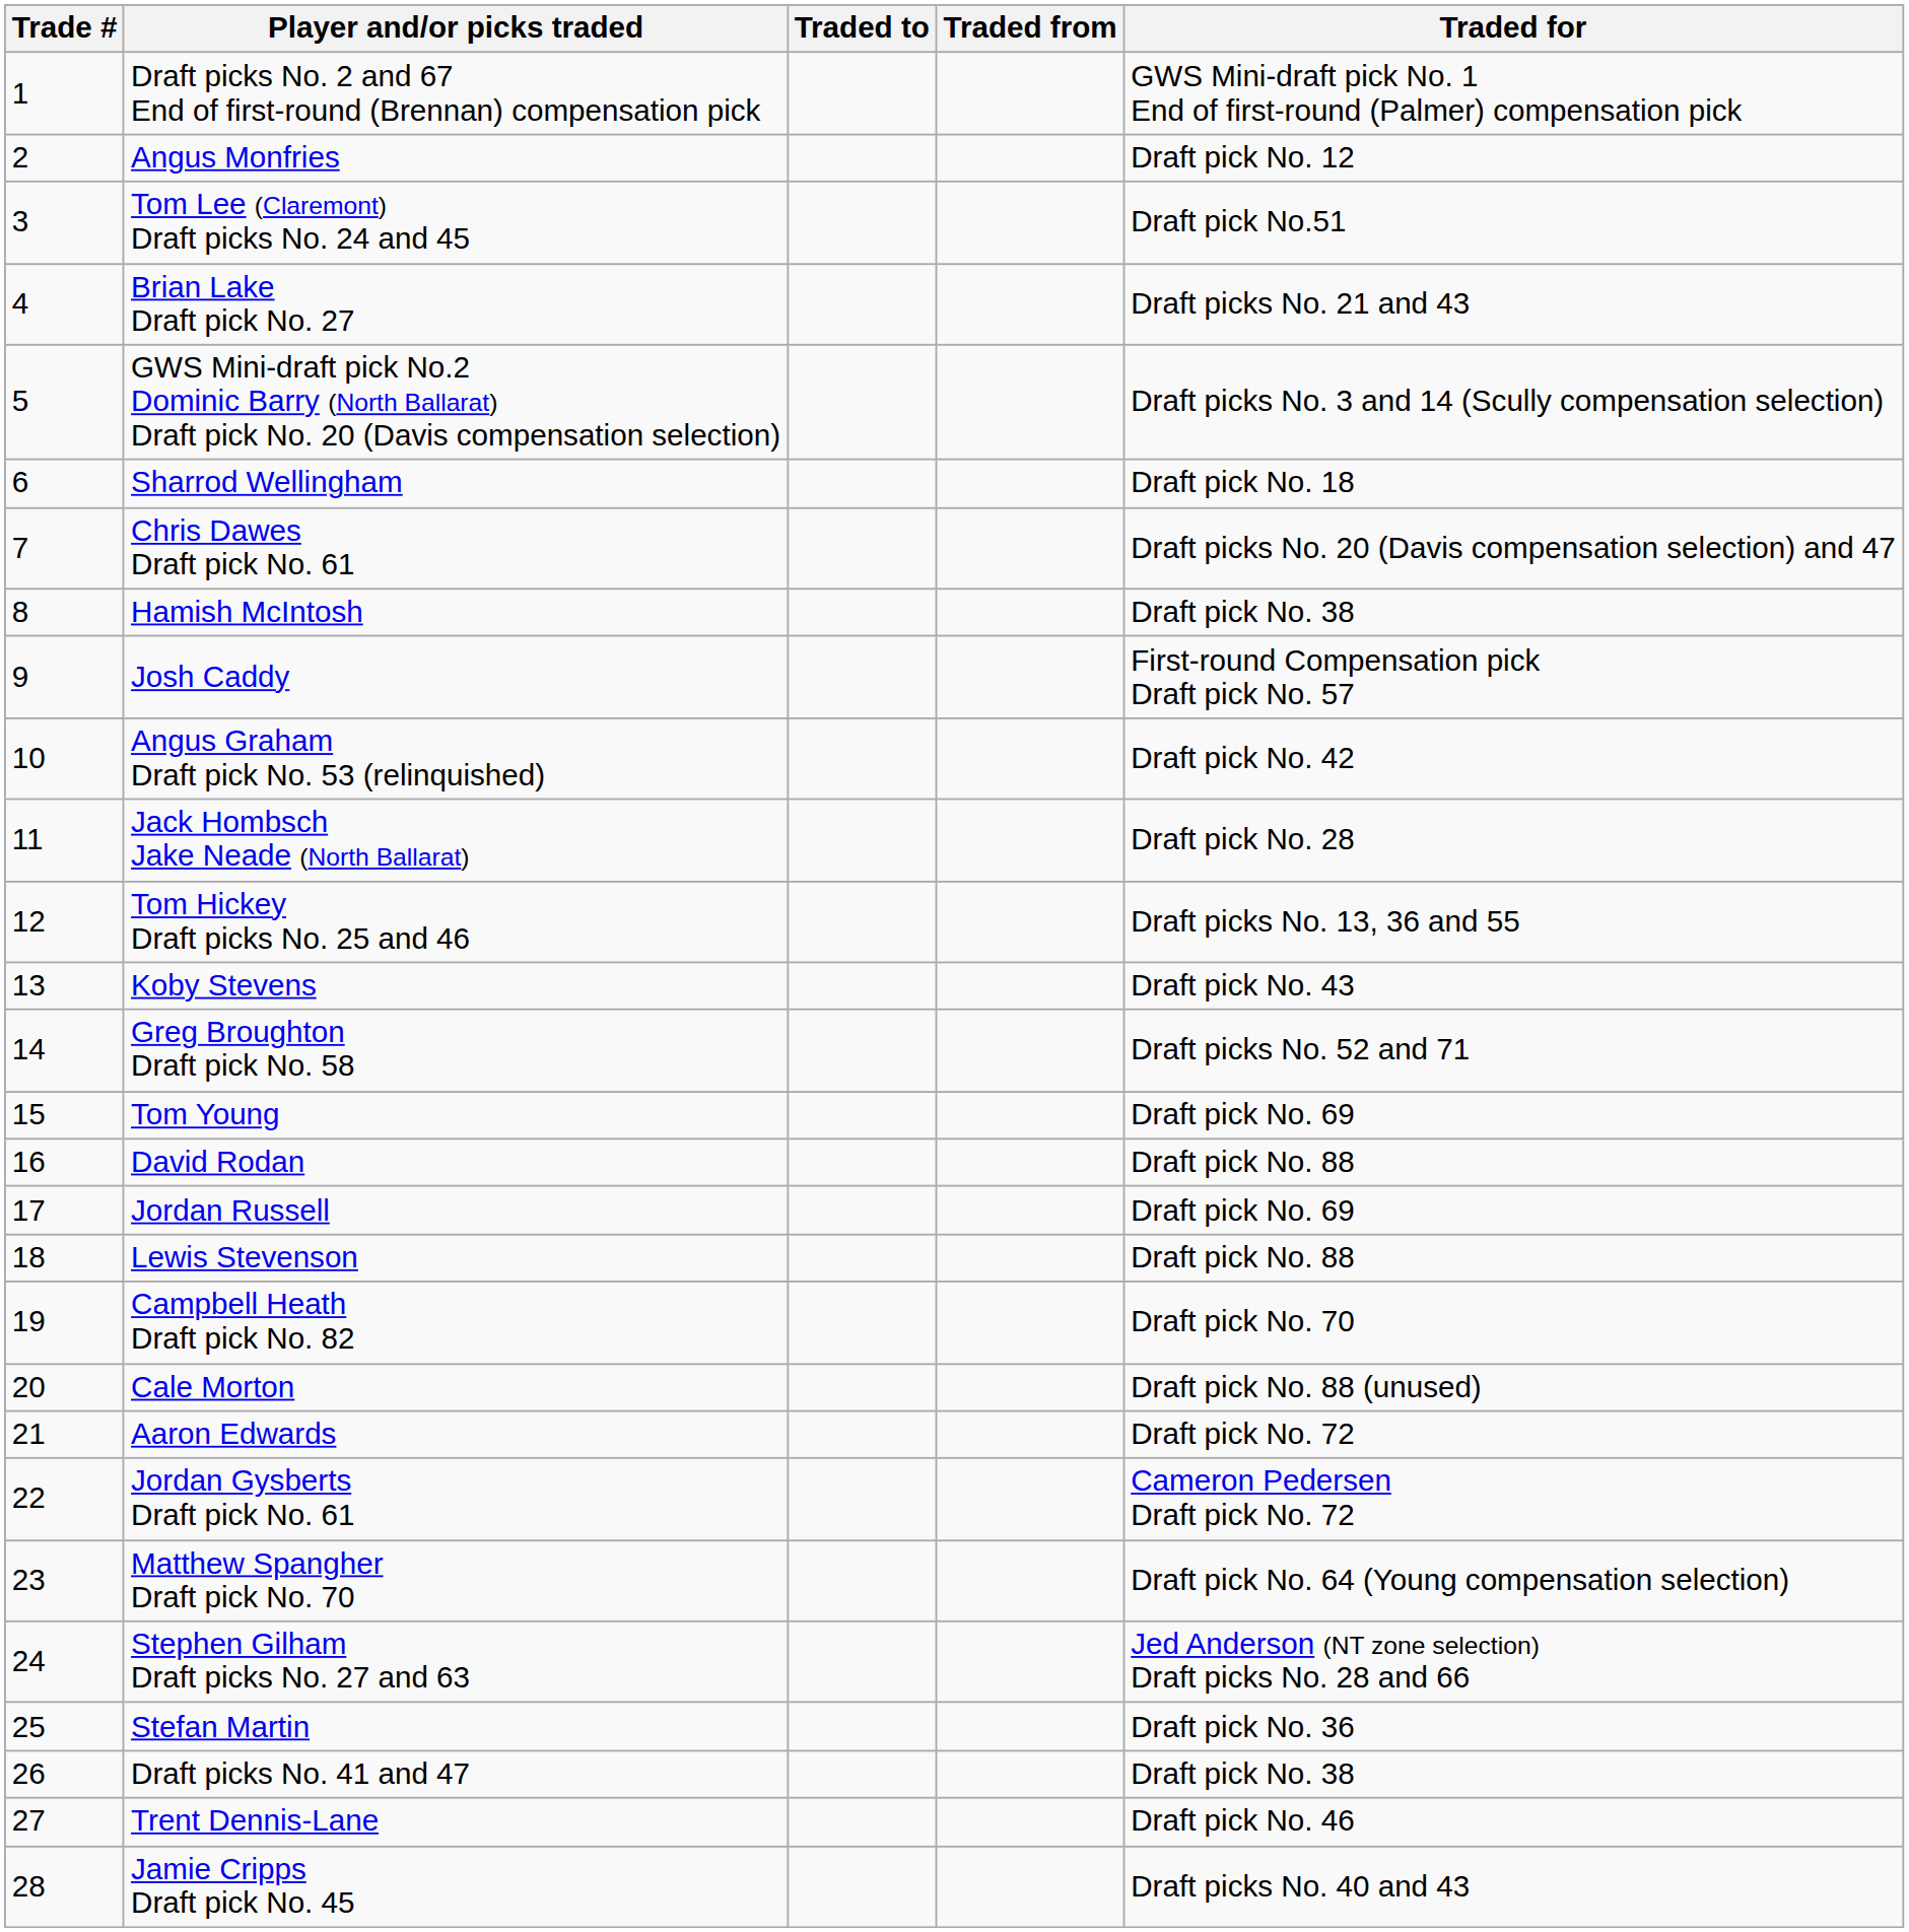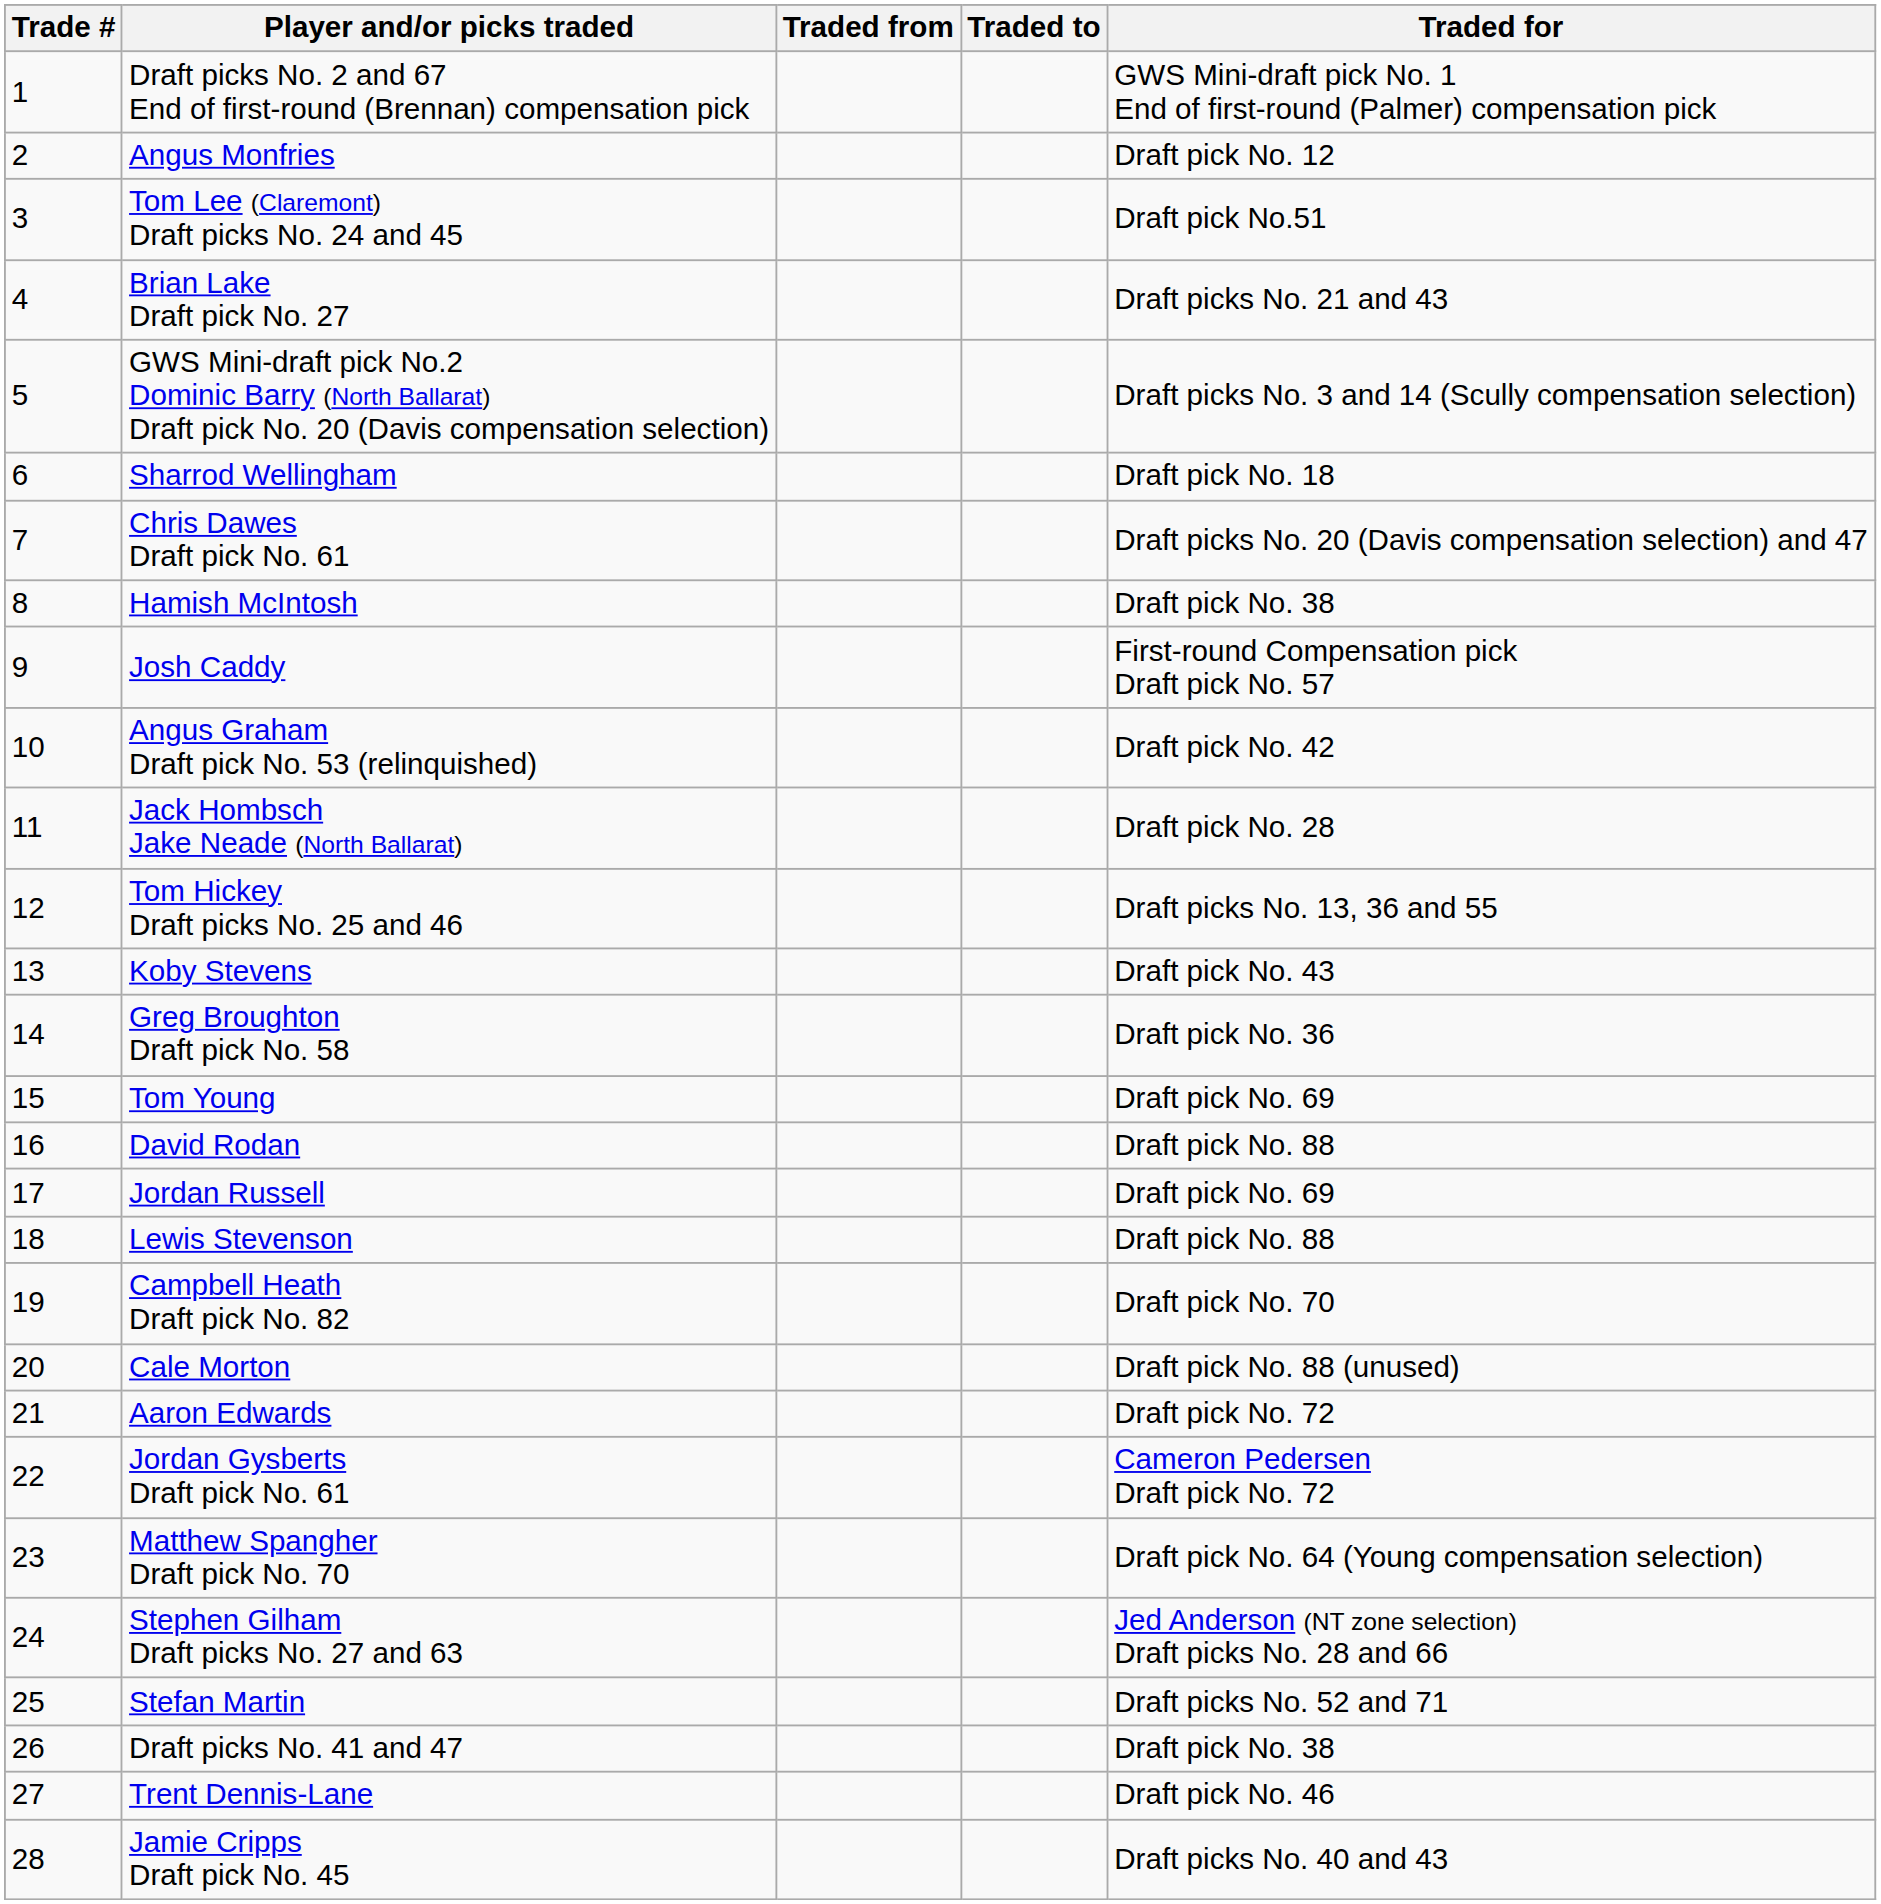 <table class="wikitable sortable">
 <tr>
 <th>Trade #</th>
 <th>Player and/or picks traded</th>
+<th>Traded from</th>
 <th>Traded to</th>
-<th>Traded from</th>
 <th>Traded for</th>
 </tr>
 <tr>
 <td>1</td>
 <td>Draft picks No. 2 and 67<br> End of first-round (Brennan) compensation pick</td>
 <td></td>
 <td></td>
 <td>GWS Mini-draft pick No. 1<br>End of first-round (Palmer) compensation pick</td>
 </tr>
 <tr>
 <td>2</td>
 <td><a href='#'>Angus Monfries</a></td>
 <td></td>
 <td></td>
 <td>Draft pick No. 12</td>
 </tr>
 <tr>
 <td>3</td>
 <td><a href='#'>Tom Lee</a> <small>(<a href='#'>Claremont</a>)</small><br> Draft picks No. 24 and 45</td>
 <td></td>
 <td></td>
 <td>Draft pick No.51</td>
 </tr>
 <tr>
 <td>4</td>
 <td><a href='#'>Brian Lake</a> <br> Draft pick No. 27</td>
 <td></td>
 <td></td>
 <td>Draft picks No. 21 and 43</td>
 </tr>
 <tr>
 <td>5</td>
 <td>GWS Mini-draft pick No.2 <br> <a href='#'>Dominic Barry</a> <small>(<a href='#'>North Ballarat</a>)</small> <br> Draft pick No. 20 (Davis compensation selection)</td>
 <td></td>
 <td></td>
 <td>Draft picks No. 3 and 14 (Scully compensation selection)</td>
 </tr>
 <tr>
 <td>6</td>
 <td><a href='#'>Sharrod Wellingham</a></td>
 <td></td>
 <td></td>
 <td>Draft pick No. 18</td>
 </tr>
 <tr>
 <td>7</td>
 <td><a href='#'>Chris Dawes</a> <br> Draft pick No. 61</td>
 <td></td>
 <td></td>
 <td>Draft picks No. 20 (Davis compensation selection) and 47</td>
 </tr>
 <tr>
 <td>8</td>
 <td><a href='#'>Hamish McIntosh</a></td>
 <td></td>
 <td></td>
 <td>Draft pick No. 38</td>
 </tr>
 <tr>
 <td>9</td>
 <td><a href='#'>Josh Caddy</a></td>
 <td></td>
 <td></td>
 <td>First-round Compensation pick <br> Draft pick No. 57</td>
 </tr>
 <tr>
 <td>10</td>
 <td><a href='#'>Angus Graham</a> <br> Draft pick No. 53 (relinquished)</td>
 <td></td>
 <td></td>
 <td>Draft pick No. 42</td>
 </tr>
 <tr>
 <td>11</td>
 <td><a href='#'>Jack Hombsch</a> <br> <a href='#'>Jake Neade</a> <small>(<a href='#'>North Ballarat</a>)</small></td>
 <td></td>
 <td></td>
 <td>Draft pick No. 28</td>
 </tr>
 <tr>
 <td>12</td>
 <td><a href='#'>Tom Hickey</a> <br> Draft picks No. 25 and 46</td>
 <td></td>
 <td></td>
 <td>Draft picks No. 13, 36 and 55</td>
 </tr>
 <tr>
 <td>13</td>
 <td><a href='#'>Koby Stevens</a></td>
 <td></td>
 <td></td>
 <td>Draft pick No. 43</td>
 </tr>
 <tr>
 <td>14</td>
 <td><a href='#'>Greg Broughton</a> <br> Draft pick No. 58</td>
 <td></td>
 <td></td>
-<td>Draft picks No. 52 and 71</td>
+<td>Draft pick No. 36</td>
 </tr>
 <tr>
 <td>15</td>
 <td><a href='#'>Tom Young</a></td>
 <td></td>
 <td></td>
 <td>Draft pick No. 69</td>
 </tr>
 <tr>
 <td>16</td>
 <td><a href='#'>David Rodan</a></td>
 <td></td>
 <td></td>
 <td>Draft pick No. 88</td>
 </tr>
 <tr>
 <td>17</td>
 <td><a href='#'>Jordan Russell</a></td>
 <td></td>
 <td></td>
 <td>Draft pick No. 69</td>
 </tr>
 <tr>
 <td>18</td>
 <td><a href='#'>Lewis Stevenson</a></td>
 <td></td>
 <td></td>
 <td>Draft pick No. 88</td>
 </tr>
 <tr>
 <td>19</td>
 <td><a href='#'>Campbell Heath</a> <br> Draft pick No. 82</td>
 <td></td>
 <td></td>
 <td>Draft pick No. 70</td>
 </tr>
 <tr>
 <td>20</td>
 <td><a href='#'>Cale Morton</a></td>
 <td></td>
 <td></td>
 <td>Draft pick No. 88 (unused)</td>
 </tr>
 <tr>
 <td>21</td>
 <td><a href='#'>Aaron Edwards</a></td>
 <td></td>
 <td></td>
 <td>Draft pick No. 72</td>
 </tr>
 <tr>
 <td>22</td>
 <td><a href='#'>Jordan Gysberts</a><br>Draft pick No. 61</td>
 <td></td>
 <td></td>
 <td><a href='#'>Cameron Pedersen</a><br>Draft pick No. 72</td>
 </tr>
 <tr>
 <td>23</td>
 <td><a href='#'>Matthew Spangher</a><br>Draft pick No. 70</td>
 <td></td>
 <td></td>
 <td>Draft pick No. 64 (Young compensation selection)</td>
 </tr>
 <tr>
 <td>24</td>
 <td><a href='#'>Stephen Gilham</a> <br> Draft picks No. 27 and 63</td>
 <td></td>
 <td></td>
 <td><a href='#'>Jed Anderson</a> <small>(NT zone selection)</small><br> Draft picks No. 28 and 66</td>
 </tr>
 <tr>
 <td>25</td>
 <td><a href='#'>Stefan Martin</a></td>
 <td></td>
 <td></td>
-<td>Draft pick No. 36</td>
+<td>Draft picks No. 52 and 71</td>
 </tr>
 <tr>
 <td>26</td>
 <td>Draft picks No. 41 and 47</td>
 <td></td>
 <td></td>
 <td>Draft pick No. 38</td>
 </tr>
 <tr>
 <td>27</td>
 <td><a href='#'>Trent Dennis-Lane</a></td>
 <td></td>
 <td></td>
 <td>Draft pick No. 46</td>
 </tr>
 <tr>
 <td>28</td>
 <td><a href='#'>Jamie Cripps</a> <br> Draft pick No. 45</td>
 <td></td>
 <td></td>
 <td>Draft picks No. 40 and 43</td>
 </tr>
 </table>
